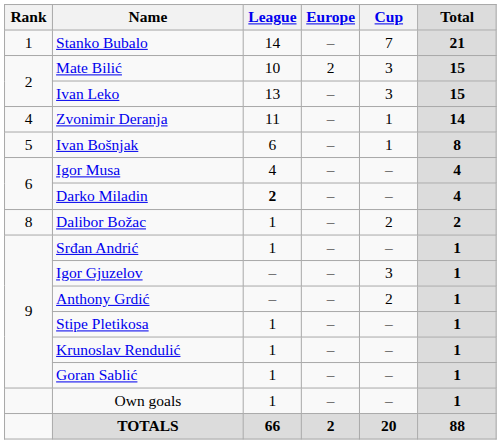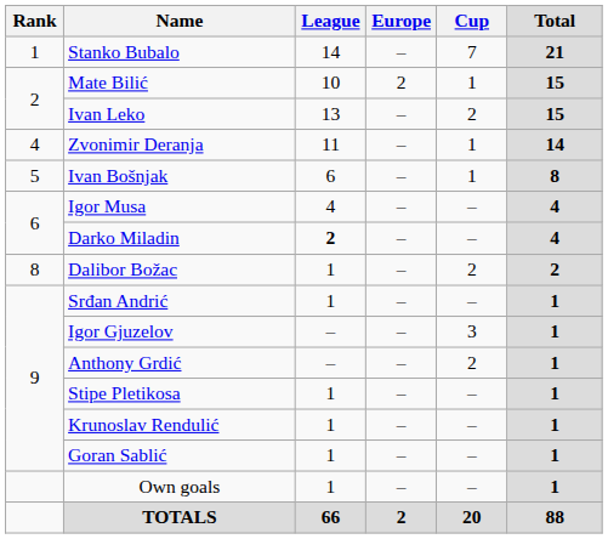 <table class="wikitable" style="font-size: 95%; text-align: center;">
 <tr>
 <th width=40>Rank</th>
 <th width=180>Name</th>
 <th width=50><a href='#'>League</a></th>
 <th width=50><a href='#'>Europe</a></th>
 <th width=50><a href='#'>Cup</a></th>
 <th width=70 style="background: #DCDCDC">Total</th>
 </tr>
 <tr>
 <td rowspan=1>1</td>
 <td style="text-align:left;"> <a href='#'>Stanko Bubalo</a></td>
 <td>14</td>
 <td>–</td>
 <td>7</td>
 <th style="background: #DCDCDC"><strong>21</strong></th>
 </tr>
 <tr>
 <td rowspan=2>2</td>
 <td style="text-align:left;"> <a href='#'>Mate Bilić</a></td>
 <td>10</td>
 <td>2</td>
-<td>3</td>
+<td>1</td>
 <th style="background: #DCDCDC"><strong>15</strong></th>
 </tr>
 <tr>
 <td style="text-align:left;"> <a href='#'>Ivan Leko</a></td>
 <td>13</td>
 <td>–</td>
-<td>3</td>
+<td>2</td>
 <th style="background: #DCDCDC"><strong>15</strong></th>
 </tr>
 <tr>
 <td rowspan=1>4</td>
 <td style="text-align:left;"> <a href='#'>Zvonimir Deranja</a></td>
 <td>11</td>
 <td>–</td>
 <td>1</td>
 <th style="background: #DCDCDC"><strong>14</strong></th>
 </tr>
 <tr>
 <td rowspan=1>5</td>
 <td style="text-align:left;"> <a href='#'>Ivan Bošnjak</a></td>
 <td>6</td>
 <td>–</td>
 <td>1</td>
 <th style="background: #DCDCDC"><strong>8</strong></th>
 </tr>
 <tr>
 <td rowspan=2>6</td>
 <td style="text-align:left;"> <a href='#'>Igor Musa</a></td>
 <td>4</td>
 <td>–</td>
 <td>–</td>
 <th style="background: #DCDCDC"><strong>4</strong></th>
 </tr>
 <tr>
 <td style="text-align:left;"> <a href='#'>Darko Miladin</a></td>
 <td><strong>2</strong></td>
 <td>–</td>
 <td>–</td>
 <th style="background: #DCDCDC"><strong>4</strong></th>
 </tr>
 <tr>
 <td rowspan=1>8</td>
 <td style="text-align:left;"> <a href='#'>Dalibor Božac</a></td>
 <td>1</td>
 <td>–</td>
 <td>2</td>
 <th style="background: #DCDCDC"><strong>2</strong></th>
 </tr>
 <tr>
 <td rowspan=6>9</td>
 <td style="text-align:left;"> <a href='#'>Srđan Andrić</a></td>
 <td>1</td>
 <td>–</td>
 <td>–</td>
 <th style="background: #DCDCDC"><strong>1</strong></th>
 </tr>
 <tr>
 <td style="text-align:left;"> <a href='#'>Igor Gjuzelov</a></td>
 <td>–</td>
 <td>–</td>
 <td>3</td>
 <th style="background: #DCDCDC"><strong>1</strong></th>
 </tr>
 <tr>
 <td style="text-align:left;"> <a href='#'>Anthony Grdić</a></td>
 <td>–</td>
 <td>–</td>
 <td>2</td>
 <th style="background: #DCDCDC"><strong>1</strong></th>
 </tr>
 <tr>
 <td style="text-align:left;"> <a href='#'>Stipe Pletikosa</a></td>
 <td>1</td>
 <td>–</td>
 <td>–</td>
 <th style="background: #DCDCDC"><strong>1</strong></th>
 </tr>
 <tr>
 <td style="text-align:left;"> <a href='#'>Krunoslav Rendulić</a></td>
 <td>1</td>
 <td>–</td>
 <td>–</td>
 <th style="background: #DCDCDC"><strong>1</strong></th>
 </tr>
 <tr>
 <td style="text-align:left;"> <a href='#'>Goran Sablić</a></td>
 <td>1</td>
 <td>–</td>
 <td>–</td>
 <th style="background: #DCDCDC"><strong>1</strong></th>
 </tr>
 <tr>
 <td></td>
 <td style="text-align:center;">Own goals</td>
 <td>1</td>
 <td>–</td>
 <td>–</td>
 <th style="background: #DCDCDC"><strong>1</strong></th>
 </tr>
 <tr>
 <td></td>
 <th style="background: #DCDCDC"><strong>TOTALS</strong></th>
 <th style="background: #DCDCDC"><strong>66</strong></th>
 <th style="background: #DCDCDC"><strong>2</strong></th>
 <th style="background: #DCDCDC"><strong>20</strong></th>
 <th style="background: #DCDCDC"><strong>88</strong></th>
 </tr>
 </table>
